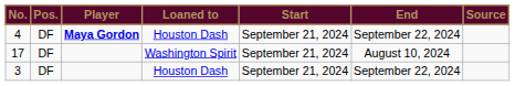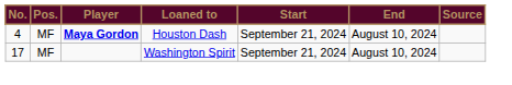 <table class="wikitable sortable" style="text-align:center; font-size:95%;">
 <tr>
 <th style="background:#54052B; color:#B39262; border:2px solid #B39262;">No.</th>
 <th style="background:#54052B; color:#B39262; border:2px solid #B39262;">Pos.</th>
 <th style="background:#54052B; color:#B39262; border:2px solid #B39262;">Player</th>
 <th style="background:#54052B; color:#B39262; border:2px solid #B39262;">Loaned to</th>
 <th style="background:#54052B; color:#B39262; border:2px solid #B39262;">Start</th>
 <th style="background:#54052B; color:#B39262; border:2px solid #B39262;">End</th>
 <th style="background:#54052B; color:#B39262; border:2px solid #B39262;">Source</th>
 </tr>
 <tr>
 <td align="center">4</td>
-<td align="center">DF</td>
+<td>MF</td>
 <td><strong> <a href='#'>Maya Gordon</a></strong></td>
 <td> <a href='#'>Houston Dash</a></td>
 <td>September 21, 2024</td>
-<td>September 22, 2024</td>
+<td>August 10, 2024</td>
 <td align=center></td>
 </tr>
 <tr>
 <td>17</td>
-<td>DF</td>
+<td>MF</td>
 <td></td>
 <td> <a href='#'>Washington Spirit</a></td>
 <td>September 21, 2024</td>
 <td>August 10, 2024</td>
 <td></td>
 </tr>
-<tr>
-<td>3</td>
-<td>DF</td>
-<td></td>
-<td> <a href='#'>Houston Dash</a></td>
-<td>September 21, 2024</td>
-<td>September 22, 2024</td>
-<td></td>
-</tr>
 </table>
